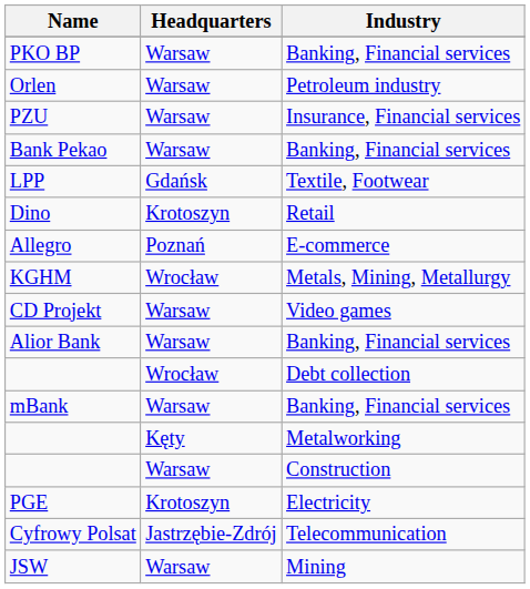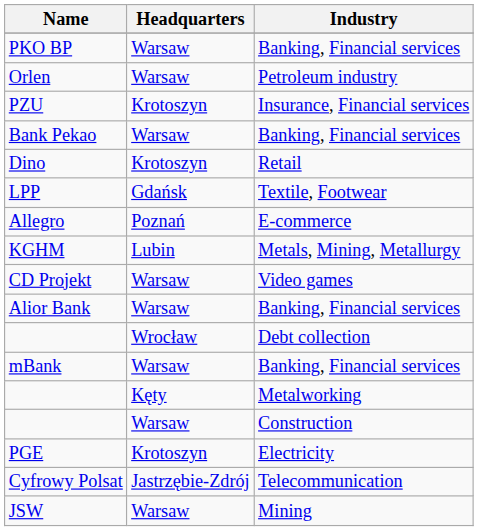 <table class="wikitable" style=text-align:left>
 <tr class=static-row-header style="text-align:center;vertical-align:bottom;">
 <th>Name</th>
 <th>Headquarters</th>
 <th>Industry</th>
 </tr>
 <tr class="static-row-header" style="text-align:center;vertical-align:bottom;">
 </tr>
 <tr>
 <td><a href='#'>PKO BP</a></td>
 <td><a href='#'>Warsaw</a></td>
 <td><a href='#'>Banking</a>, <a href='#'>Financial services</a></td>
 </tr>
 <tr>
 <td><a href='#'>Orlen</a></td>
 <td><a href='#'>Warsaw</a></td>
 <td><a href='#'>Petroleum industry</a></td>
 </tr>
 <tr>
 <td><a href='#'>PZU</a></td>
-<td><a href='#'>Warsaw</a></td>
+<td><a href='#'>Krotoszyn</a></td>
 <td><a href='#'>Insurance</a>, <a href='#'>Financial services</a></td>
 </tr>
 <tr>
 <td><a href='#'>Bank Pekao</a></td>
 <td><a href='#'>Warsaw</a></td>
 <td><a href='#'>Banking</a>, <a href='#'>Financial services</a></td>
 </tr>
 <tr>
+<td><a href='#'>Dino</a></td>
+<td><a href='#'>Krotoszyn</a></td>
+<td><a href='#'>Retail</a></td>
+</tr>
+<tr>
 <td><a href='#'>LPP</a></td>
 <td><a href='#'>Gdańsk</a></td>
 <td><a href='#'>Textile</a>, <a href='#'>Footwear</a></td>
-</tr>
-<tr>
-<td><a href='#'>Dino</a></td>
-<td><a href='#'>Krotoszyn</a></td>
-<td><a href='#'>Retail</a></td>
 </tr>
 <tr>
 <td><a href='#'>Allegro</a></td>
 <td><a href='#'>Poznań</a></td>
 <td><a href='#'>E-commerce</a></td>
 </tr>
 <tr>
 <td><a href='#'>KGHM</a></td>
-<td><a href='#'>Wrocław</a></td>
+<td><a href='#'>Lubin</a></td>
 <td><a href='#'>Metals</a>, <a href='#'>Mining</a>, <a href='#'>Metallurgy</a></td>
 </tr>
 <tr>
 <td><a href='#'>CD Projekt</a></td>
 <td><a href='#'>Warsaw</a></td>
 <td><a href='#'>Video games</a></td>
 </tr>
 <tr>
 <td><a href='#'>Alior Bank</a></td>
 <td><a href='#'>Warsaw</a></td>
 <td><a href='#'>Banking</a>, <a href='#'>Financial services</a></td>
 </tr>
 <tr>
 <td></td>
 <td><a href='#'>Wrocław</a></td>
 <td><a href='#'>Debt collection</a></td>
 </tr>
 <tr>
 <td><a href='#'>mBank</a></td>
 <td><a href='#'>Warsaw</a></td>
 <td><a href='#'>Banking</a>, <a href='#'>Financial services</a></td>
 </tr>
 <tr>
 <td></td>
 <td><a href='#'>Kęty</a></td>
 <td><a href='#'>Metalworking</a></td>
 </tr>
 <tr>
 <td></td>
 <td><a href='#'>Warsaw</a></td>
 <td><a href='#'>Construction</a></td>
 </tr>
 <tr>
 <td><a href='#'>PGE</a></td>
 <td><a href='#'>Krotoszyn</a></td>
 <td><a href='#'>Electricity</a></td>
 </tr>
 <tr>
 <td><a href='#'>Cyfrowy Polsat</a></td>
 <td><a href='#'>Jastrzębie-Zdrój</a></td>
 <td><a href='#'>Telecommunication</a></td>
 </tr>
 <tr>
 <td><a href='#'>JSW</a></td>
 <td><a href='#'>Warsaw</a></td>
 <td><a href='#'>Mining</a></td>
 </tr>
 </table>
